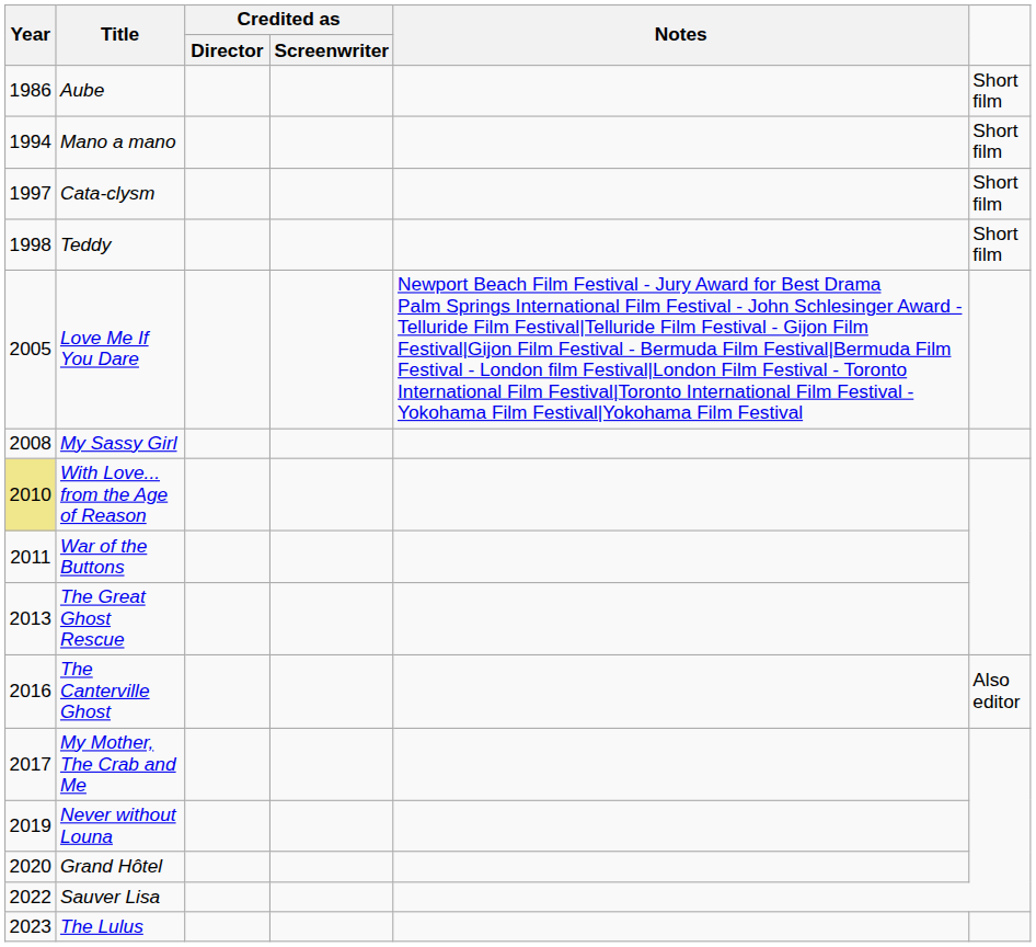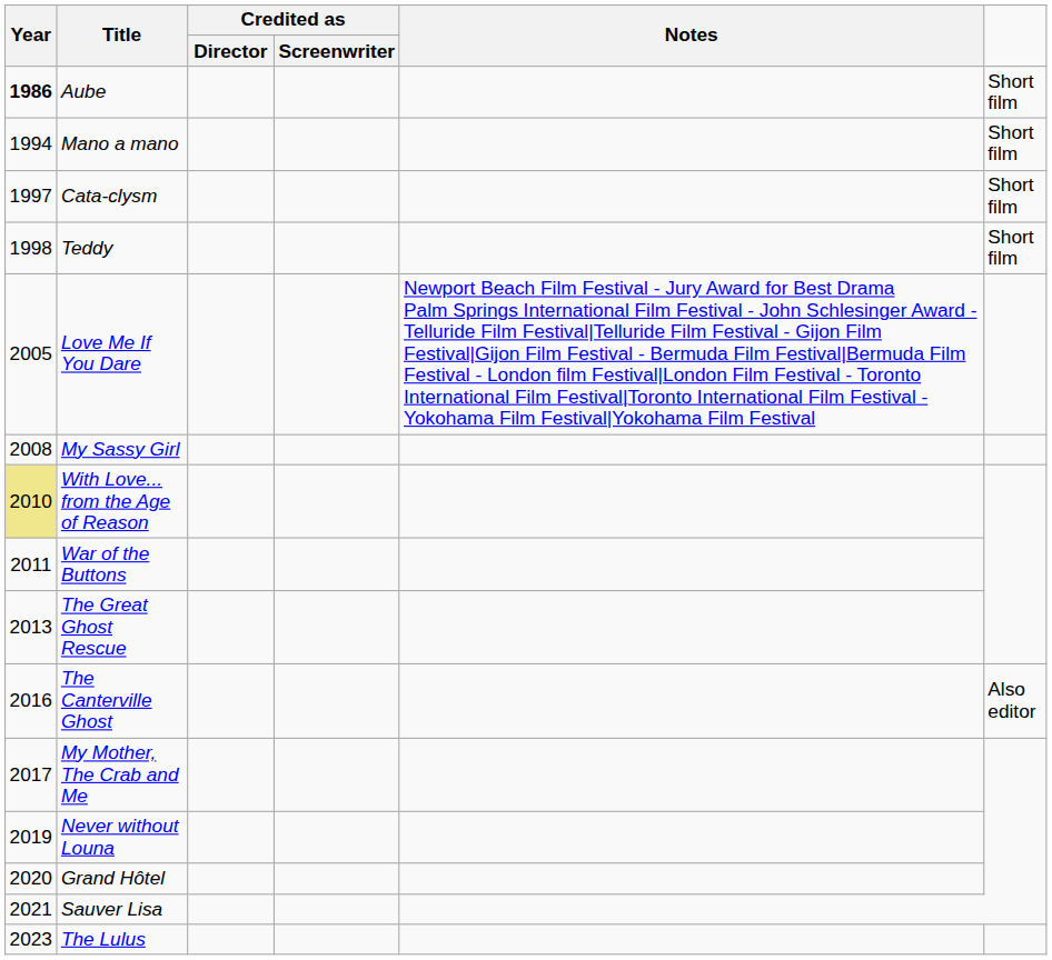 <table class="wikitable sortable">
 <tr>
 <th rowspan=2 width="33">Year</th>
 <th rowspan=2>Title</th>
 <th colspan=2>Credited as</th>
 <th rowspan=2>Notes</th>
 </tr>
 <tr>
 <th width=65>Director</th>
 <th width=65>Screenwriter</th>
 </tr>
 <tr>
-<td align="center">1986</td>
+<td align="center"><strong>1986</strong></td>
 <td align="left"><em>Aube</em></td>
 <td></td>
 <td></td>
 <td></td>
 <td>Short film</td>
 </tr>
 <tr>
 <td align="center">1994</td>
 <td align="left"><em>Mano a mano</em></td>
 <td></td>
 <td></td>
 <td></td>
 <td>Short film</td>
 </tr>
 <tr>
 <td align="center">1997</td>
 <td align="left"><em>Cata-clysm</em></td>
 <td></td>
 <td></td>
 <td></td>
 <td>Short film</td>
 </tr>
 <tr>
 <td align="center">1998</td>
 <td align="left"><em>Teddy</em></td>
 <td></td>
 <td></td>
 <td></td>
 <td>Short film</td>
 </tr>
 <tr>
 <td align="center">2005</td>
 <td align="left"><em><a href='#'>Love Me If You Dare</a></em></td>
 <td></td>
 <td></td>
 <td><a href='#'>Newport Beach Film Festival - Jury Award for Best Drama</a><br><a href='#'>Palm Springs International Film Festival - John Schlesinger Award - Telluride Film Festival|Telluride Film Festival - Gijon Film Festival|Gijon Film Festival -  Bermuda Film Festival|Bermuda Film Festival -  London film Festival|London Film Festival -  Toronto International Film Festival|Toronto International Film Festival -  Yokohama Film Festival|Yokohama Film Festival</a></td>
 </tr>
 <tr>
 <td align="center">2008</td>
 <td align="left"><em><a href='#'>My Sassy Girl</a></em></td>
 <td></td>
 <td></td>
 <td></td>
 <td></td>
 </tr>
 <tr>
 <td align="center" style="background: khaki;">2010</td>
 <td align="left"><em><a href='#'>With Love... from the Age of Reason</a></em></td>
 <td></td>
 <td></td>
 <td></td>
 </tr>
 <tr>
 <td align="center">2011</td>
 <td align="left"><em><a href='#'>War of the Buttons</a></em></td>
 <td></td>
 <td></td>
 <td></td>
 </tr>
 <tr>
 <td align="center">2013</td>
 <td align="left"><em><a href='#'>The Great Ghost Rescue</a></em></td>
 <td></td>
 <td></td>
 <td></td>
 </tr>
 <tr>
 <td align="center">2016</td>
 <td align="left"><em><a href='#'>The Canterville Ghost</a></em></td>
 <td></td>
 <td></td>
 <td></td>
 <td>Also editor</td>
 </tr>
 <tr>
 <td align="center">2017</td>
 <td align="left"><em><a href='#'>My Mother, The Crab and Me</a></em></td>
 <td></td>
 <td></td>
 <td></td>
 </tr>
 <tr>
 <td align="center">2019</td>
 <td align="left"><em><a href='#'>Never without Louna</a></em></td>
 <td></td>
 <td></td>
 <td></td>
 </tr>
 <tr>
 <td align="center">2020</td>
 <td align="left"><em>Grand Hôtel</em></td>
 <td></td>
 <td></td>
 <td></td>
 </tr>
 <tr>
-<td align="center">2022</td>
+<td align="center">2021</td>
 <td align="left"><em>Sauver Lisa</em></td>
 <td></td>
 <td></td>
 </tr>
 <tr>
 <td align="center">2023</td>
 <td align="left"><em><a href='#'>The Lulus</a></em></td>
 <td></td>
 <td></td>
 <td></td>
 <td></td>
 </tr>
 </table>
